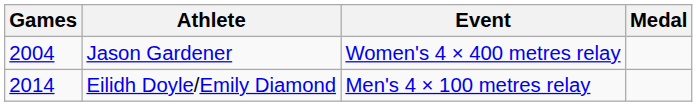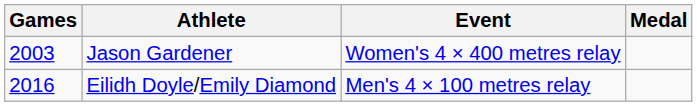 <table class="wikitable collapsible">
 <tr>
 <th>Games</th>
 <th>Athlete</th>
 <th>Event</th>
 <th>Medal</th>
 </tr>
 <tr>
-<td><a href='#'>2004</a></td>
+<td><a href='#'>2003</a></td>
 <td><a href='#'>Jason Gardener</a></td>
 <td><a href='#'>Women's 4 × 400 metres relay</a></td>
 <td></td>
 </tr>
 <tr>
-<td><a href='#'>2014</a></td>
+<td><a href='#'>2016</a></td>
 <td><a href='#'>Eilidh Doyle</a>/<a href='#'>Emily Diamond</a></td>
 <td><a href='#'>Men's 4 × 100 metres relay</a></td>
 <td></td>
 </tr>
 </table>
